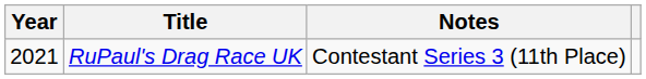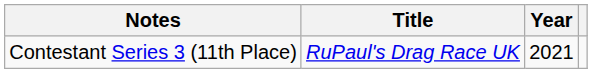 <table class="wikitable plainrowheaders sortable">
 <tr As themself>
+<th scope="col">Notes</th>
+<th scope="col">Title</th>
 <th scope="col">Year</th>
-<th scope="col">Title</th>
-<th scope="col">Notes</th>
 <th scope="col"></th>
 </tr>
 <tr>
+<td>Contestant <a href='#'>Series 3</a> (11th Place)</td>
+<td><em><a href='#'>RuPaul's Drag Race UK</a></em></td>
 <td>2021</td>
-<td><em><a href='#'>RuPaul's Drag Race UK</a></em></td>
-<td>Contestant <a href='#'>Series 3</a> (11th Place)</td>
 <td></td>
 </tr>
 </table>
